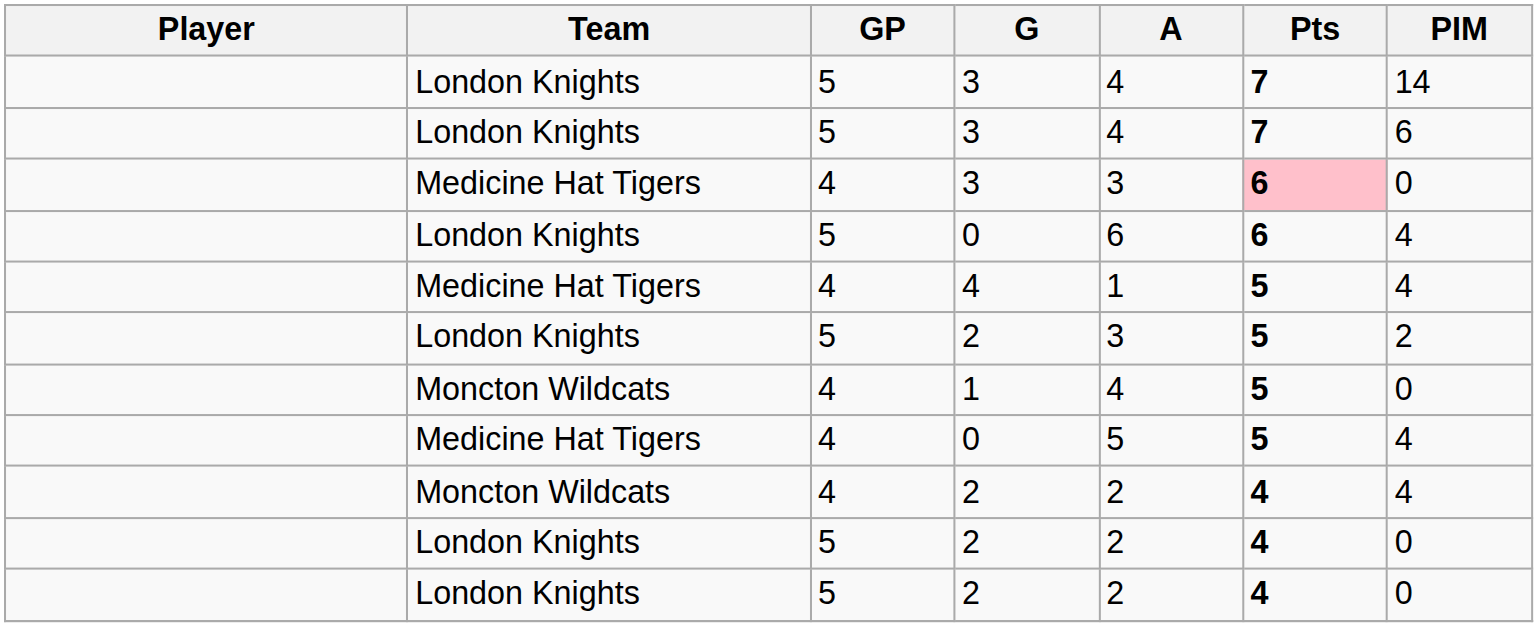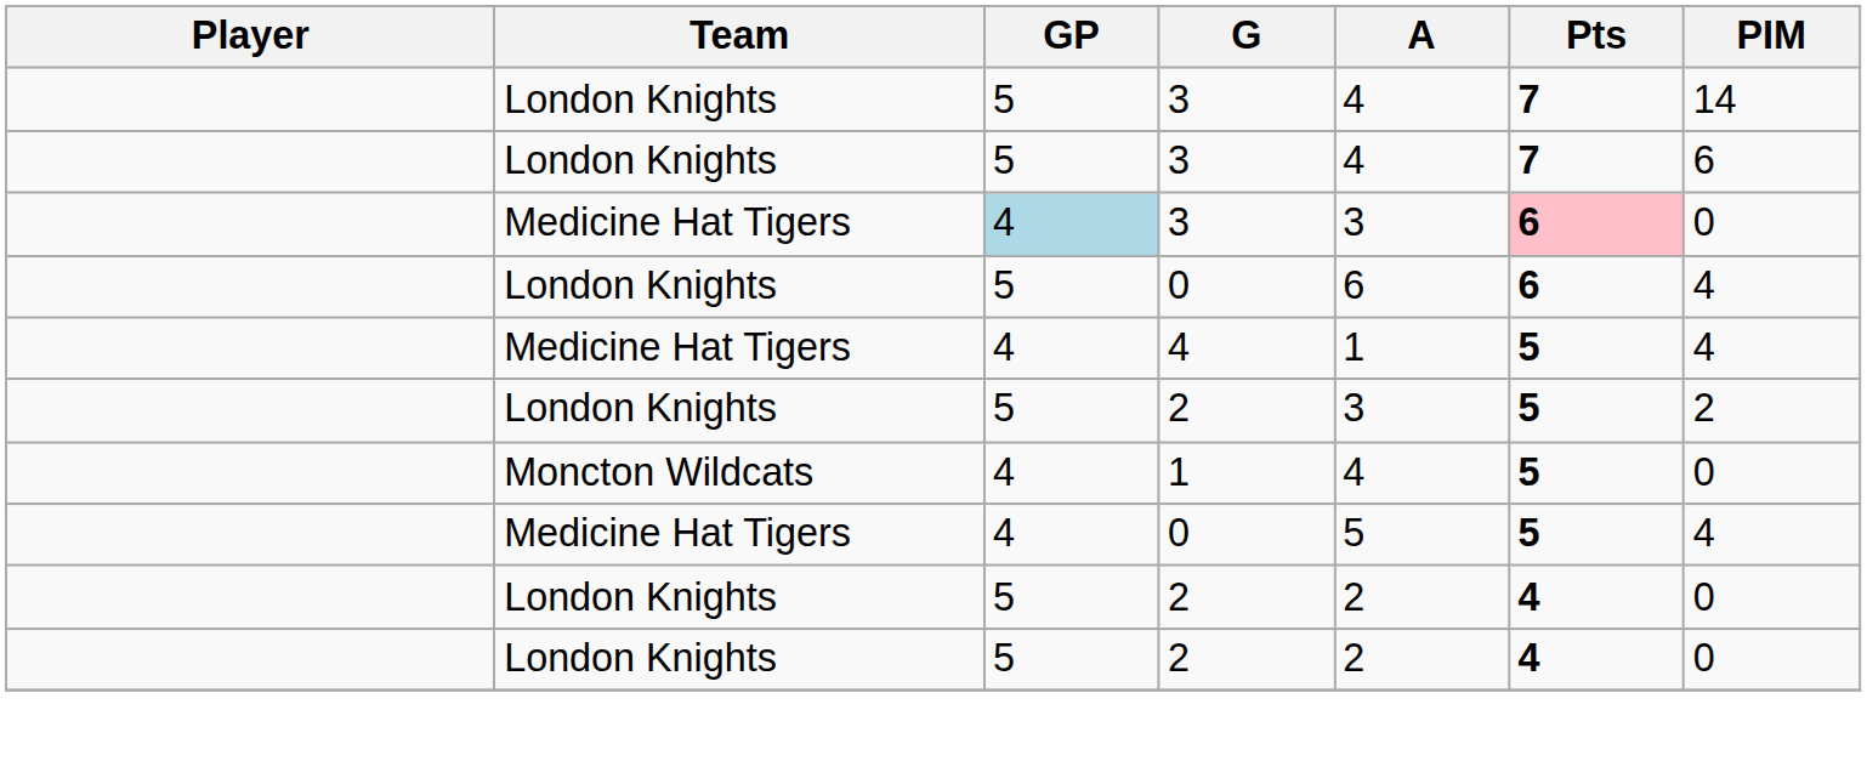 <table class="wikitable sortable">
 <tr>
 <th style="width:12em">Player</th>
 <th style="width:12em">Team</th>
 <th style="width:4em">GP</th>
 <th style="width:4em">G</th>
 <th style="width:4em">A</th>
 <th style="width:4em">Pts</th>
 <th style="width:4em">PIM</th>
 </tr>
 <tr>
 <td></td>
 <td align=left>London Knights</td>
 <td>5</td>
 <td>3</td>
 <td>4</td>
 <td><strong>7</strong></td>
 <td>14</td>
 </tr>
 <tr>
 <td></td>
 <td align=left>London Knights</td>
 <td>5</td>
 <td>3</td>
 <td>4</td>
 <td><strong>7</strong></td>
 <td>6</td>
 </tr>
 <tr>
 <td></td>
 <td align=left>Medicine Hat Tigers</td>
-<td>4</td>
+<td style="background: lightblue;">4</td>
 <td>3</td>
 <td>3</td>
 <td style="background: pink;"><strong>6</strong></td>
 <td>0</td>
 </tr>
 <tr>
 <td></td>
 <td align=left>London Knights</td>
 <td>5</td>
 <td>0</td>
 <td>6</td>
 <td><strong>6</strong></td>
 <td>4</td>
 </tr>
 <tr>
 <td></td>
 <td align=left>Medicine Hat Tigers</td>
 <td>4</td>
 <td>4</td>
 <td>1</td>
 <td><strong>5</strong></td>
 <td>4</td>
 </tr>
 <tr>
 <td></td>
 <td align=left>London Knights</td>
 <td>5</td>
 <td>2</td>
 <td>3</td>
 <td><strong>5</strong></td>
 <td>2</td>
 </tr>
 <tr>
 <td></td>
 <td align=left>Moncton Wildcats</td>
 <td>4</td>
 <td>1</td>
 <td>4</td>
 <td><strong>5</strong></td>
 <td>0</td>
 </tr>
 <tr>
 <td></td>
 <td align=left>Medicine Hat Tigers</td>
 <td>4</td>
 <td>0</td>
 <td>5</td>
 <td><strong>5</strong></td>
 <td>4</td>
 </tr>
 <tr>
 <td></td>
-<td align=left>Moncton Wildcats</td>
-<td>4</td>
-<td>2</td>
-<td>2</td>
-<td><strong>4</strong></td>
-<td>4</td>
-</tr>
-<tr>
-<td></td>
 <td align=left>London Knights</td>
 <td>5</td>
 <td>2</td>
 <td>2</td>
 <td><strong>4</strong></td>
 <td>0</td>
 </tr>
 <tr>
 <td></td>
 <td align=left>London Knights</td>
 <td>5</td>
 <td>2</td>
 <td>2</td>
 <td><strong>4</strong></td>
 <td>0</td>
 </tr>
 <tr>
 </tr>
 </table>
